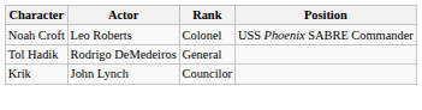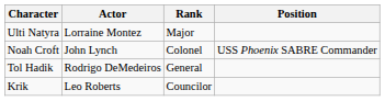 <table class="wikitable">
 <tr>
 <th>Character</th>
 <th>Actor</th>
 <th>Rank</th>
 <th>Position</th>
 </tr>
 <tr>
+<td>Ulti Natyra</td>
+<td>Lorraine Montez</td>
+<td>Major</td>
+<td></td>
+</tr>
+<tr>
 <td>Noah Croft</td>
-<td>Leo Roberts</td>
+<td>John Lynch</td>
 <td>Colonel</td>
 <td>USS <em>Phoenix</em> SABRE Commander</td>
 </tr>
 <tr>
 <td>Tol Hadik</td>
 <td>Rodrigo DeMedeiros</td>
 <td>General</td>
 <td></td>
 </tr>
 <tr>
 <td>Krik</td>
-<td>John Lynch</td>
+<td>Leo Roberts</td>
 <td>Councilor</td>
 <td></td>
 </tr>
 </table>
